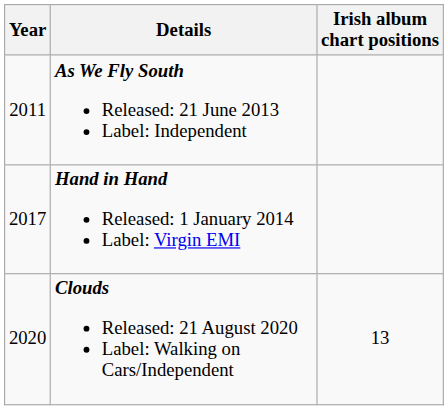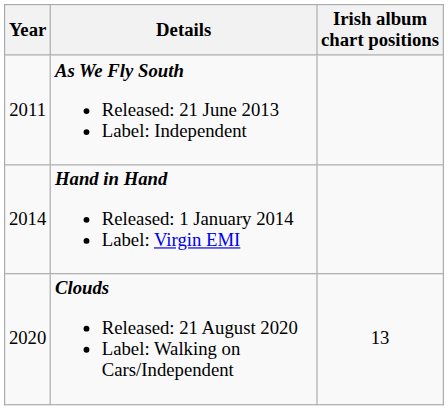 <table class="wikitable">
 <tr>
 <th>Year</th>
 <th style="width:220px;">Details</th>
 <th>Irish album<br>chart positions</th>
 </tr>
 <tr>
 <td style="text-align:center;">2011</td>
 <td><strong><em>As We Fly South</em></strong><br><ul><li>Released: 21 June 2013</li><li>Label: Independent</li></ul></td>
 <td></td>
 </tr>
 <tr>
-<td style="text-align:center;">2017</td>
+<td style="text-align:center;">2014</td>
 <td><strong><em>Hand in Hand</em></strong><br><ul><li>Released: 1 January 2014</li><li>Label: <a href='#'>Virgin EMI</a></li></ul></td>
 <td></td>
 </tr>
 <tr>
 <td style="text-align:center;">2020</td>
 <td><strong><em>Clouds</em></strong><br><ul><li>Released: 21 August 2020</li><li>Label: Walking on Cars/Independent</li></ul></td>
 <td style="text-align:center;">13 </td>
 </tr>
 </table>
